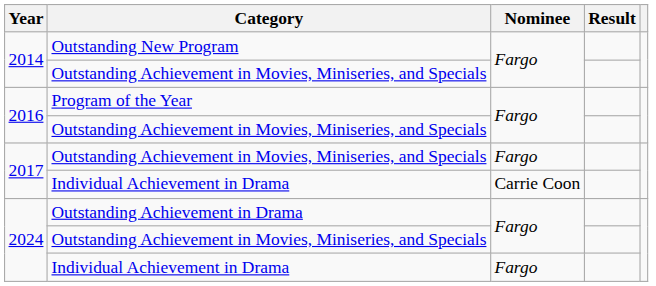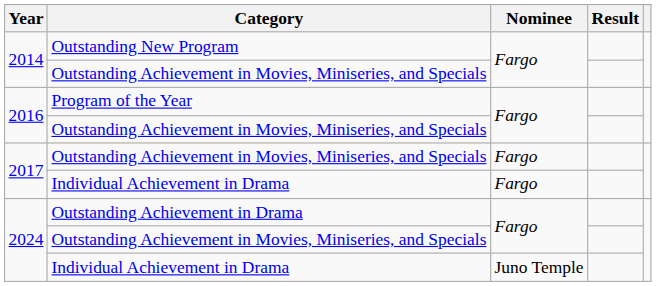 <table class="wikitable sortable">
 <tr>
 <th scope="col">Year</th>
 <th scope="col">Category</th>
 <th scope="col">Nominee</th>
 <th scope="col">Result</th>
 <th scope="col" class="unsortable"></th>
 </tr>
 <tr>
 <td rowspan="2"><a href='#'>2014</a></td>
 <td scope="row"><a href='#'>Outstanding New Program</a></td>
 <td rowspan="2"><em>Fargo</em></td>
 <td></td>
 <td rowspan="2" style="text-align: center;"></td>
 </tr>
 <tr>
 <td scope="row"><a href='#'>Outstanding Achievement in Movies, Miniseries, and Specials</a></td>
 <td></td>
 </tr>
 <tr>
 <td rowspan="2"><a href='#'>2016</a></td>
 <td scope="row"><a href='#'>Program of the Year</a></td>
 <td rowspan="2"><em>Fargo</em></td>
 <td></td>
 <td rowspan="2" style="text-align: center;"></td>
 </tr>
 <tr>
 <td scope="row"><a href='#'>Outstanding Achievement in Movies, Miniseries, and Specials</a></td>
 <td></td>
 </tr>
 <tr>
 <td rowspan="2"><a href='#'>2017</a></td>
 <td scope="row"><a href='#'>Outstanding Achievement in Movies, Miniseries, and Specials</a></td>
 <td><em>Fargo</em></td>
 <td></td>
 <td rowspan="2" style="text-align: center;"></td>
 </tr>
 <tr>
 <td scope="row"><a href='#'>Individual Achievement in Drama</a></td>
-<td>Carrie Coon</td>
+<td><em>Fargo</em></td>
 <td></td>
 </tr>
 <tr>
 <td rowspan="3"><a href='#'>2024</a></td>
 <td scope="row"><a href='#'>Outstanding Achievement in Drama</a></td>
 <td rowspan="2"><em>Fargo</em></td>
 <td></td>
 <td rowspan="3" style="text-align: center;"></td>
 </tr>
 <tr>
 <td scope="row"><a href='#'>Outstanding Achievement in Movies, Miniseries, and Specials</a></td>
 <td></td>
 </tr>
 <tr>
 <td scope="row"><a href='#'>Individual Achievement in Drama</a></td>
-<td><em>Fargo</em></td>
+<td>Juno Temple</td>
 <td></td>
 </tr>
 </table>
